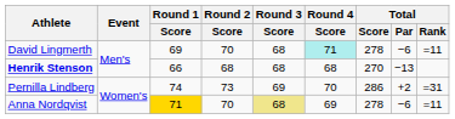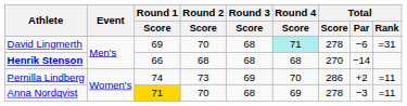 <table class=wikitable style="font-size:90%;">
 <tr>
 <th rowspan=2>Athlete</th>
 <th rowspan=2>Event</th>
 <th>Round 1</th>
 <th>Round 2</th>
 <th>Round 3</th>
 <th>Round 4</th>
 <th colspan=3>Total</th>
 </tr>
 <tr style="font-size:95%">
 <th>Score</th>
 <th>Score</th>
 <th>Score</th>
 <th>Score</th>
 <th>Score</th>
 <th>Par</th>
 <th>Rank</th>
 </tr>
 <tr align=center>
 <td align=left><a href='#'>David Lingmerth</a></td>
 <td align=left rowspan=2><a href='#'>Men's</a></td>
 <td>69</td>
 <td>70</td>
 <td>68</td>
 <td style="background: paleturquoise;">71</td>
 <td>278</td>
 <td>−6</td>
-<td>=11</td>
+<td>=31</td>
 </tr>
 <tr align=center>
 <td align=left><strong><a href='#'>Henrik Stenson</a></strong></td>
 <td>66</td>
 <td>68</td>
 <td>68</td>
 <td>68</td>
 <td>270</td>
-<td>−13</td>
+<td>−14</td>
 <td></td>
 </tr>
 <tr align=center>
 <td align=left><a href='#'>Pernilla Lindberg</a></td>
 <td align=left rowspan=2><a href='#'>Women's</a></td>
 <td>74</td>
 <td>73</td>
 <td>69</td>
 <td>70</td>
 <td>286</td>
 <td>+2</td>
-<td>=31</td>
+<td>=11</td>
 </tr>
 <tr align=center>
 <td align=left><a href='#'>Anna Nordqvist</a></td>
 <td style="background: gold;">71</td>
 <td>70</td>
-<td style="background: khaki;">68</td>
+<td>68</td>
 <td>69</td>
 <td>278</td>
-<td>−6</td>
+<td>−3</td>
 <td>=11</td>
 </tr>
 </table>
